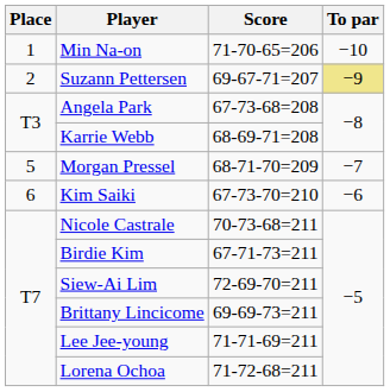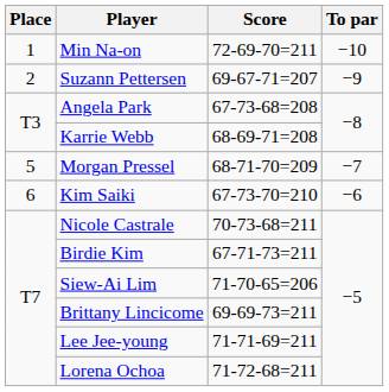 <table class="wikitable">
 <tr>
 <th>Place</th>
 <th>Player</th>
 <th>Score</th>
 <th>To par</th>
 </tr>
 <tr>
 <td align=center>1</td>
 <td> <a href='#'>Min Na-on</a></td>
-<td align=center>71-70-65=206</td>
+<td align=center>72-69-70=211</td>
 <td align=center>−10</td>
 </tr>
 <tr>
 <td align=center>2</td>
 <td> <a href='#'>Suzann Pettersen</a></td>
 <td align=center>69-67-71=207</td>
-<td align=center style="background: khaki;">−9</td>
+<td align=center>−9</td>
 </tr>
 <tr>
 <td rowspan=2 align=center>T3</td>
 <td> <a href='#'>Angela Park</a></td>
 <td align=center>67-73-68=208</td>
 <td rowspan=2 align=center>−8</td>
 </tr>
 <tr>
 <td> <a href='#'>Karrie Webb</a></td>
 <td align=center>68-69-71=208</td>
 </tr>
 <tr>
 <td align=center>5</td>
 <td> <a href='#'>Morgan Pressel</a></td>
 <td align=center>68-71-70=209</td>
 <td align=center>−7</td>
 </tr>
 <tr>
 <td align=center>6</td>
 <td> <a href='#'>Kim Saiki</a></td>
 <td align=center>67-73-70=210</td>
 <td align=center>−6</td>
 </tr>
 <tr>
 <td rowspan=6 align=center>T7</td>
 <td> <a href='#'>Nicole Castrale</a></td>
 <td align=center>70-73-68=211</td>
 <td rowspan=6 align=center>−5</td>
 </tr>
 <tr>
 <td> <a href='#'>Birdie Kim</a></td>
 <td align=center>67-71-73=211</td>
 </tr>
 <tr>
 <td> <a href='#'>Siew-Ai Lim</a></td>
-<td align=center>72-69-70=211</td>
+<td align=center>71-70-65=206</td>
 </tr>
 <tr>
 <td> <a href='#'>Brittany Lincicome</a></td>
 <td align=center>69-69-73=211</td>
 </tr>
 <tr>
 <td> <a href='#'>Lee Jee-young</a></td>
 <td align=center>71-71-69=211</td>
 </tr>
 <tr>
 <td> <a href='#'>Lorena Ochoa</a></td>
 <td align=center>71-72-68=211</td>
 </tr>
 </table>
